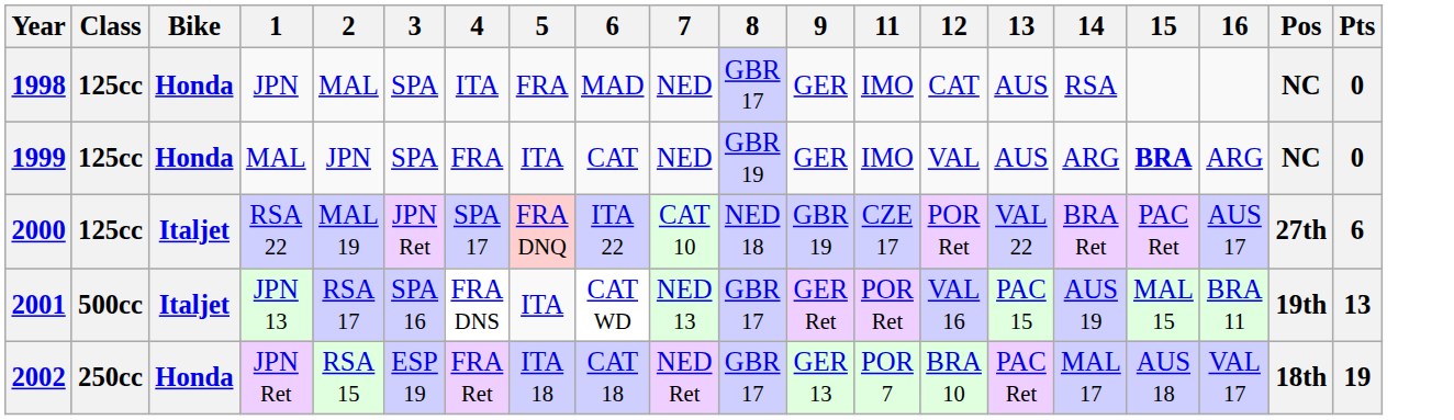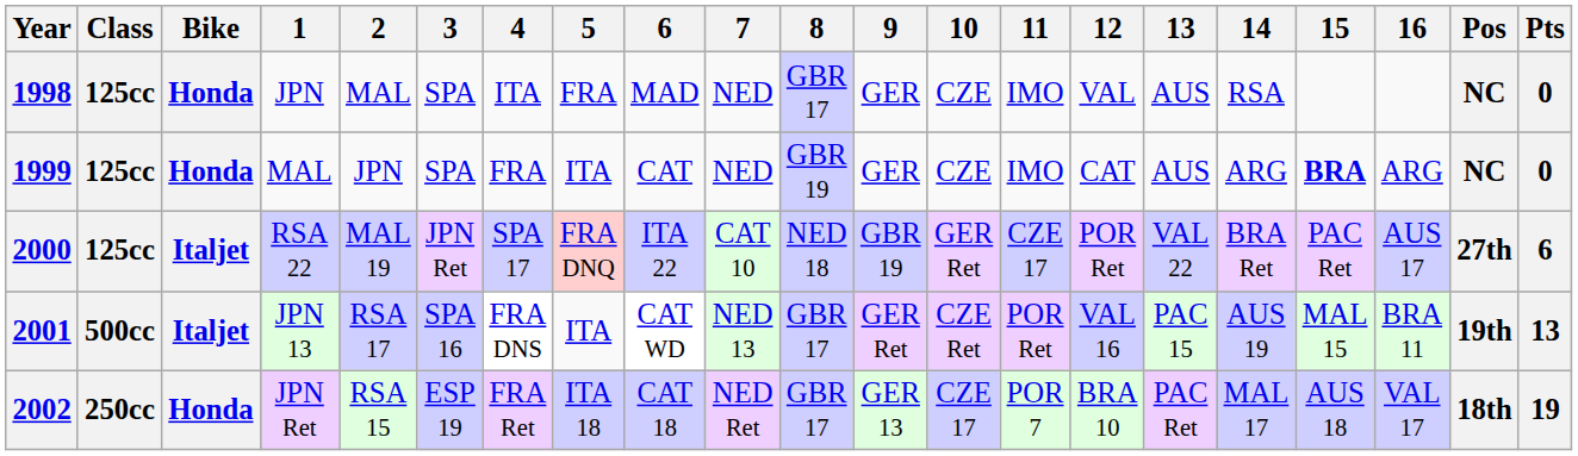 <table class="wikitable" style="text-align:center">
 <tr>
 <th>Year</th>
 <th>Class</th>
 <th>Bike</th>
 <th>1</th>
 <th>2</th>
 <th>3</th>
 <th>4</th>
 <th>5</th>
 <th>6</th>
 <th>7</th>
 <th>8</th>
 <th>9</th>
+<th>10</th>
 <th>11</th>
 <th>12</th>
 <th>13</th>
 <th>14</th>
 <th>15</th>
 <th>16</th>
 <th>Pos</th>
 <th>Pts</th>
 </tr>
 <tr>
 <th align="left"><a href='#'>1998</a></th>
 <th align="left">125cc</th>
 <th align="left"><a href='#'>Honda</a></th>
 <td><a href='#'>JPN</a></td>
 <td><a href='#'>MAL</a></td>
 <td><a href='#'>SPA</a></td>
 <td><a href='#'>ITA</a></td>
 <td><a href='#'>FRA</a></td>
 <td><a href='#'>MAD</a></td>
 <td><a href='#'>NED</a></td>
 <td style="background:#CFCFFF;"><a href='#'>GBR</a><br><small>17</small></td>
 <td><a href='#'>GER</a></td>
+<td><a href='#'>CZE</a></td>
 <td><a href='#'>IMO</a></td>
-<td><a href='#'>CAT</a></td>
+<td><a href='#'>VAL</a></td>
 <td><a href='#'>AUS</a></td>
 <td><a href='#'>RSA</a></td>
 <td></td>
 <td></td>
 <th>NC</th>
 <th>0</th>
 </tr>
 <tr>
 <th align="left"><a href='#'>1999</a></th>
 <th align="left">125cc</th>
 <th align="left"><a href='#'>Honda</a></th>
 <td><a href='#'>MAL</a></td>
 <td><a href='#'>JPN</a></td>
 <td><a href='#'>SPA</a></td>
 <td><a href='#'>FRA</a></td>
 <td><a href='#'>ITA</a></td>
 <td><a href='#'>CAT</a></td>
 <td><a href='#'>NED</a></td>
 <td style="background:#CFCFFF;"><a href='#'>GBR</a><br><small>19</small></td>
 <td><a href='#'>GER</a></td>
+<td><a href='#'>CZE</a></td>
 <td><a href='#'>IMO</a></td>
-<td><a href='#'>VAL</a></td>
+<td><a href='#'>CAT</a></td>
 <td><a href='#'>AUS</a></td>
 <td><a href='#'>ARG</a></td>
 <td><strong><a href='#'>BRA</a></strong></td>
 <td><a href='#'>ARG</a></td>
 <th>NC</th>
 <th>0</th>
 </tr>
 <tr>
 <th align="left"><a href='#'>2000</a></th>
 <th align="left">125cc</th>
 <th align="left"><a href='#'>Italjet</a></th>
 <td style="background:#CFCFFF;"><a href='#'>RSA</a><br><small>22</small></td>
 <td style="background:#CFCFFF;"><a href='#'>MAL</a><br><small>19</small></td>
 <td style="background:#EFCFFF;"><a href='#'>JPN</a><br><small>Ret</small></td>
 <td style="background:#CFCFFF;"><a href='#'>SPA</a><br><small>17</small></td>
 <td style="background:#ffcfcf;"><a href='#'>FRA</a><br><small>DNQ</small></td>
 <td style="background:#CFCFFF;"><a href='#'>ITA</a><br><small>22</small></td>
 <td style="background:#DFFFDF;"><a href='#'>CAT</a><br><small>10</small></td>
 <td style="background:#CFCFFF;"><a href='#'>NED</a><br><small>18</small></td>
 <td style="background:#CFCFFF;"><a href='#'>GBR</a><br><small>19</small></td>
+<td style="background:#EFCFFF;"><a href='#'>GER</a><br><small>Ret</small></td>
 <td style="background:#CFCFFF;"><a href='#'>CZE</a><br><small>17</small></td>
 <td style="background:#EFCFFF;"><a href='#'>POR</a><br><small>Ret</small></td>
 <td style="background:#CFCFFF;"><a href='#'>VAL</a><br><small>22</small></td>
 <td style="background:#EFCFFF;"><a href='#'>BRA</a><br><small>Ret</small></td>
 <td style="background:#EFCFFF;"><a href='#'>PAC</a><br><small>Ret</small></td>
 <td style="background:#CFCFFF;"><a href='#'>AUS</a><br><small>17</small></td>
 <th>27th</th>
 <th>6</th>
 </tr>
 <tr>
 <th align="left"><a href='#'>2001</a></th>
 <th align="left">500cc</th>
 <th align="left"><a href='#'>Italjet</a></th>
 <td style="background:#DFFFDF;"><a href='#'>JPN</a><br><small>13</small></td>
 <td style="background:#CFCFFF;"><a href='#'>RSA</a><br><small>17</small></td>
 <td style="background:#CFCFFF;"><a href='#'>SPA</a><br><small>16</small></td>
 <td style="background:#FFFFFF;"><a href='#'>FRA</a><br><small>DNS</small></td>
 <td><a href='#'>ITA</a></td>
 <td style="background:#FFFFFF;"><a href='#'>CAT</a><br><small>WD</small></td>
 <td style="background:#DFFFDF;"><a href='#'>NED</a><br><small>13</small></td>
 <td style="background:#CFCFFF;"><a href='#'>GBR</a><br><small>17</small></td>
 <td style="background:#EFCFFF;"><a href='#'>GER</a><br><small>Ret</small></td>
+<td style="background:#EFCFFF;"><a href='#'>CZE</a><br><small>Ret</small></td>
 <td style="background:#EFCFFF;"><a href='#'>POR</a><br><small>Ret</small></td>
 <td style="background:#CFCFFF;"><a href='#'>VAL</a><br><small>16</small></td>
 <td style="background:#DFFFDF;"><a href='#'>PAC</a><br><small>15</small></td>
 <td style="background:#CFCFFF;"><a href='#'>AUS</a><br><small>19</small></td>
 <td style="background:#DFFFDF;"><a href='#'>MAL</a><br><small>15</small></td>
 <td style="background:#DFFFDF;"><a href='#'>BRA</a><br><small>11</small></td>
 <th>19th</th>
 <th>13</th>
 </tr>
 <tr>
 <th align="left"><a href='#'>2002</a></th>
 <th align="left">250cc</th>
 <th align="left"><a href='#'>Honda</a></th>
 <td style="background:#EFCFFF;"><a href='#'>JPN</a><br><small>Ret</small></td>
 <td style="background:#DFFFDF;"><a href='#'>RSA</a><br><small>15</small></td>
 <td style="background:#CFCFFF;"><a href='#'>ESP</a><br><small>19</small></td>
 <td style="background:#EFCFFF;"><a href='#'>FRA</a><br><small>Ret</small></td>
 <td style="background:#CFCFFF;"><a href='#'>ITA</a><br><small>18</small></td>
 <td style="background:#CFCFFF;"><a href='#'>CAT</a><br><small>18</small></td>
 <td style="background:#EFCFFF;"><a href='#'>NED</a><br><small>Ret</small></td>
 <td style="background:#CFCFFF;"><a href='#'>GBR</a><br><small>17</small></td>
 <td style="background:#DFFFDF;"><a href='#'>GER</a><br><small>13</small></td>
+<td style="background:#CFCFFF;"><a href='#'>CZE</a><br><small>17</small></td>
 <td style="background:#DFFFDF;"><a href='#'>POR</a><br><small>7</small></td>
 <td style="background:#DFFFDF;"><a href='#'>BRA</a><br><small>10</small></td>
 <td style="background:#EFCFFF;"><a href='#'>PAC</a><br><small>Ret</small></td>
 <td style="background:#CFCFFF;"><a href='#'>MAL</a><br><small>17</small></td>
 <td style="background:#CFCFFF;"><a href='#'>AUS</a><br><small>18</small></td>
 <td style="background:#CFCFFF;"><a href='#'>VAL</a><br><small>17</small></td>
 <th>18th</th>
 <th>19</th>
 </tr>
 </table>
